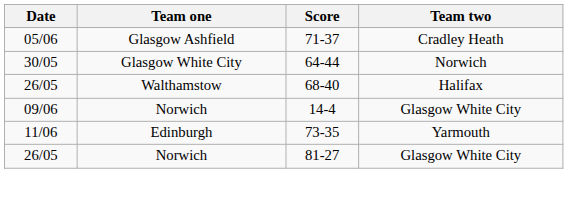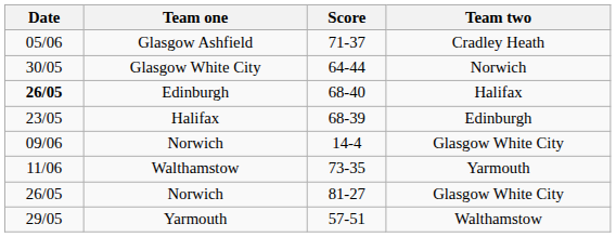 <table class="wikitable" style="text-align: center">
 <tr>
 <th width=80>Date</th>
 <th width=250>Team one</th>
 <th width=80>Score</th>
 <th width=250>Team two</th>
 </tr>
 <tr>
 <td>05/06</td>
 <td>Glasgow Ashfield</td>
 <td>71-37</td>
 <td>Cradley Heath</td>
 </tr>
 <tr>
 <td>30/05</td>
 <td>Glasgow White City</td>
 <td>64-44</td>
 <td>Norwich</td>
 </tr>
 <tr>
-<td>26/05</td>
-<td>Walthamstow</td>
+<td><strong>26/05</strong></td>
+<td>Edinburgh</td>
 <td>68-40</td>
 <td>Halifax</td>
+</tr>
+<tr>
+<td>23/05</td>
+<td>Halifax</td>
+<td>68-39</td>
+<td>Edinburgh</td>
 </tr>
 <tr>
 <td>09/06</td>
 <td>Norwich</td>
 <td>14-4</td>
 <td>Glasgow White City</td>
 </tr>
 <tr>
 <td>11/06</td>
-<td>Edinburgh</td>
+<td>Walthamstow</td>
 <td>73-35</td>
 <td>Yarmouth</td>
 </tr>
 <tr>
 <td>26/05</td>
 <td>Norwich</td>
 <td>81-27</td>
 <td>Glasgow White City</td>
 </tr>
+<tr>
+<td>29/05</td>
+<td>Yarmouth</td>
+<td>57-51</td>
+<td>Walthamstow</td>
+</tr>
 </table>
